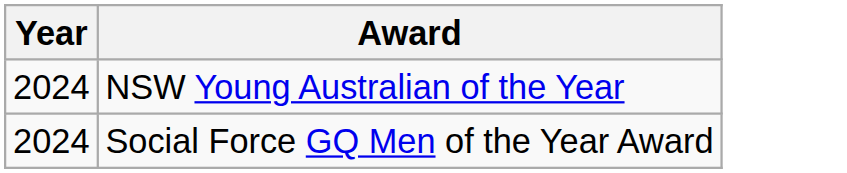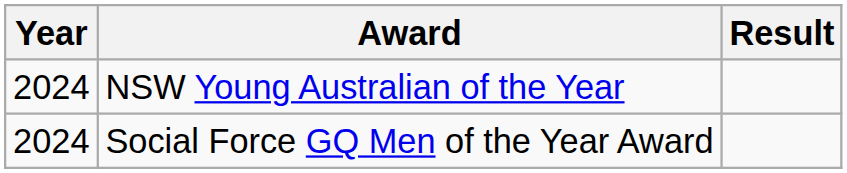 <table class="wikitable plainrowheaders" style="font-size: 95%;">
 <tr>
 <th scope="col">Year</th>
 <th scope="col">Award</th>
+<th scope="col">Result</th>
 </tr>
 <tr>
 <td>2024</td>
 <td>NSW <a href='#'>Young Australian of the Year</a></td>
+<td></td>
 </tr>
 <tr>
 <td>2024</td>
 <td>Social Force <a href='#'>GQ Men</a> of the Year Award</td>
+<td></td>
 </tr>
 </table>
